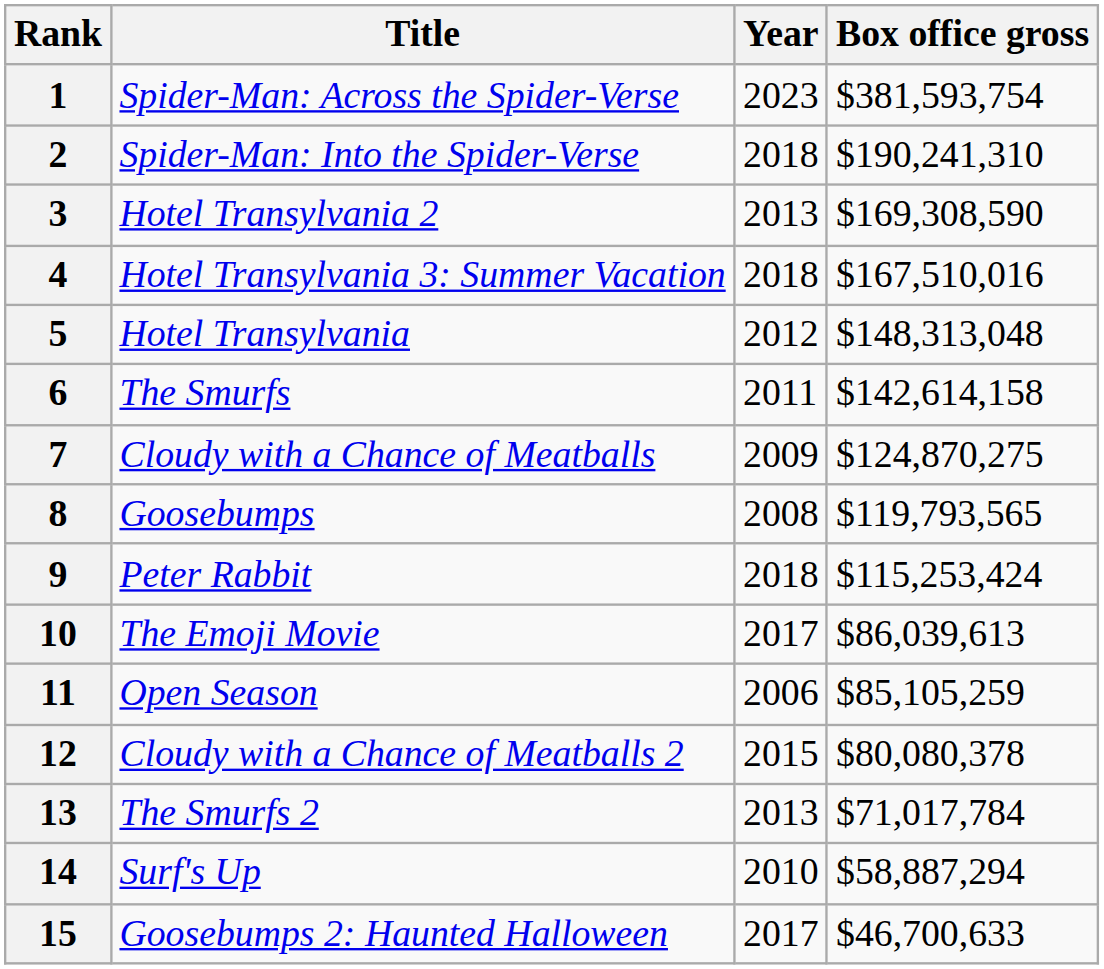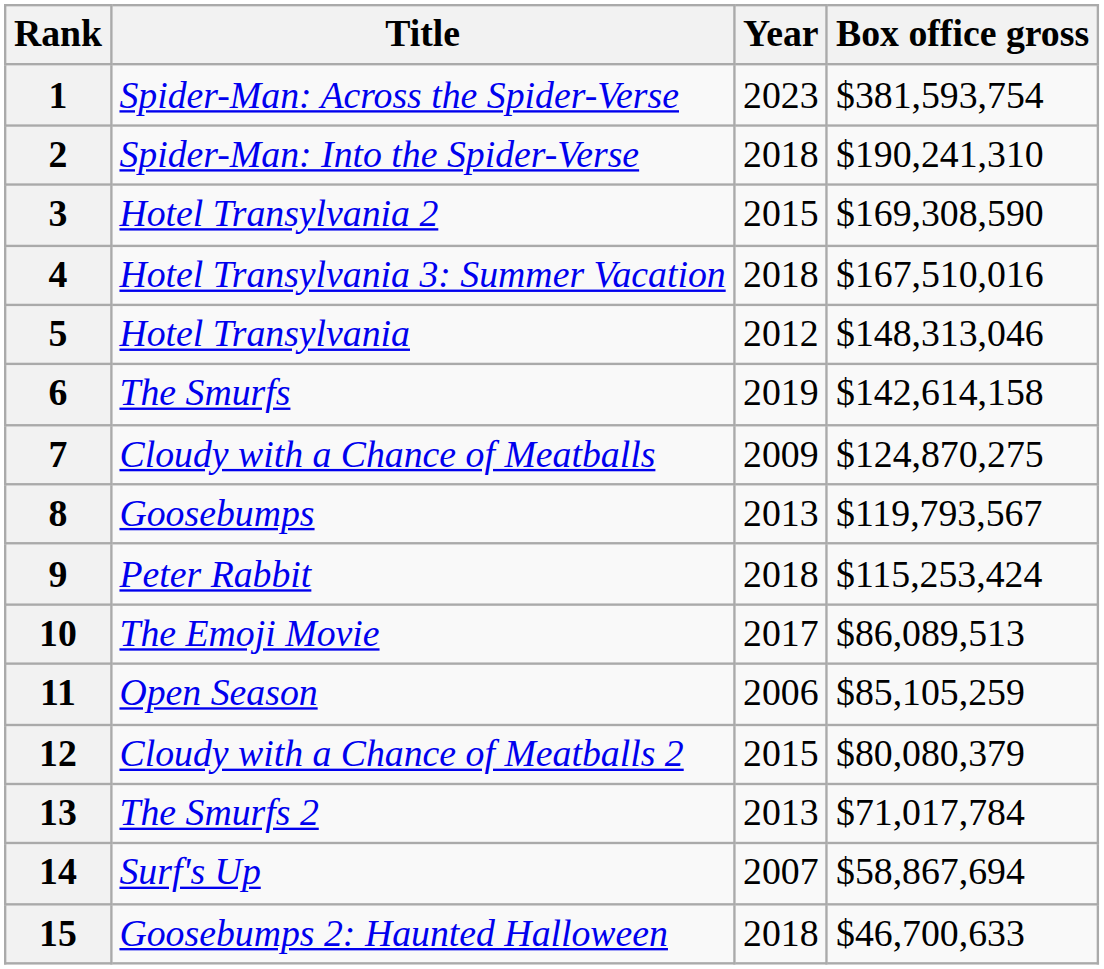 <table class="wikitable sortable">
 <tr>
 <th scope="col">Rank</th>
 <th scope="col">Title</th>
 <th scope="col">Year</th>
 <th scope="col">Box office gross</th>
 </tr>
 <tr>
 <th>1</th>
 <td><em><a href='#'>Spider-Man: Across the Spider-Verse</a></em></td>
 <td>2023</td>
 <td>$381,593,754</td>
 </tr>
 <tr>
 <th>2</th>
 <td><em><a href='#'>Spider-Man: Into the Spider-Verse</a></em></td>
 <td>2018</td>
 <td>$190,241,310</td>
 </tr>
 <tr>
 <th>3</th>
 <td><em><a href='#'>Hotel Transylvania 2</a></em></td>
-<td>2013</td>
+<td>2015</td>
 <td>$169,308,590</td>
 </tr>
 <tr>
 <th>4</th>
 <td><em><a href='#'>Hotel Transylvania 3: Summer Vacation</a></em></td>
 <td>2018</td>
 <td>$167,510,016</td>
 </tr>
 <tr>
 <th>5</th>
 <td><em><a href='#'>Hotel Transylvania</a></em></td>
 <td>2012</td>
-<td>$148,313,048</td>
+<td>$148,313,046</td>
 </tr>
 <tr>
 <th>6</th>
 <td><em><a href='#'>The Smurfs</a></em></td>
-<td>2011</td>
+<td>2019</td>
 <td>$142,614,158</td>
 </tr>
 <tr>
 <th>7</th>
 <td><em><a href='#'>Cloudy with a Chance of Meatballs</a></em></td>
 <td>2009</td>
 <td>$124,870,275</td>
 </tr>
 <tr>
 <th>8</th>
 <td><em><a href='#'>Goosebumps</a></em></td>
-<td>2008</td>
-<td>$119,793,565</td>
+<td>2013</td>
+<td>$119,793,567</td>
 </tr>
 <tr>
 <th>9</th>
 <td><em><a href='#'>Peter Rabbit</a></em></td>
 <td>2018</td>
 <td>$115,253,424</td>
 </tr>
 <tr>
 <th>10</th>
 <td><em><a href='#'>The Emoji Movie</a></em></td>
 <td>2017</td>
-<td>$86,039,613</td>
+<td>$86,089,513</td>
 </tr>
 <tr>
 <th>11</th>
 <td><em><a href='#'>Open Season</a></em></td>
 <td>2006</td>
 <td>$85,105,259</td>
 </tr>
 <tr>
 <th>12</th>
 <td><em><a href='#'>Cloudy with a Chance of Meatballs 2</a></em></td>
 <td>2015</td>
-<td>$80,080,378</td>
+<td>$80,080,379</td>
 </tr>
 <tr>
 <th>13</th>
 <td><em><a href='#'>The Smurfs 2</a></em></td>
 <td>2013</td>
 <td>$71,017,784</td>
 </tr>
 <tr>
 <th>14</th>
 <td><em><a href='#'>Surf's Up</a></em></td>
-<td>2010</td>
-<td>$58,887,294</td>
+<td>2007</td>
+<td>$58,867,694</td>
 </tr>
 <tr>
 <th>15</th>
 <td><em><a href='#'>Goosebumps 2: Haunted Halloween</a></em></td>
-<td>2017</td>
+<td>2018</td>
 <td>$46,700,633</td>
 </tr>
 </table>
